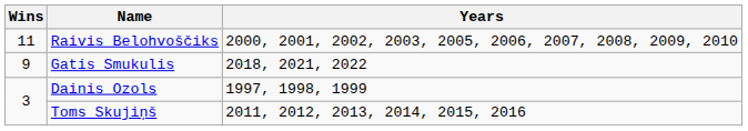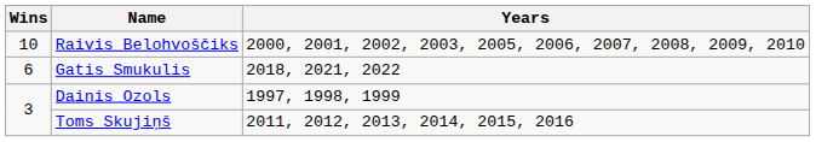 <table class="wikitable">
 <tr>
 <th>Wins</th>
 <th>Name</th>
 <th>Years</th>
 </tr>
 <tr>
-<td align=center>11</td>
+<td align=center>10</td>
 <td><a href='#'>Raivis Belohvoščiks</a></td>
 <td align=left>2000, 2001, 2002, 2003, 2005, 2006, 2007, 2008, 2009, 2010</td>
 </tr>
 <tr>
-<td align=center>9</td>
+<td align=center>6</td>
 <td><a href='#'>Gatis Smukulis</a></td>
 <td align=left>2018, 2021, 2022</td>
 </tr>
 <tr>
 <td align=center rowspan=2>3</td>
 <td><a href='#'>Dainis Ozols</a></td>
 <td align=left>1997, 1998, 1999</td>
 </tr>
 <tr>
 <td><a href='#'>Toms Skujiņš</a></td>
 <td align=left>2011, 2012, 2013, 2014, 2015, 2016</td>
 </tr>
 </table>
